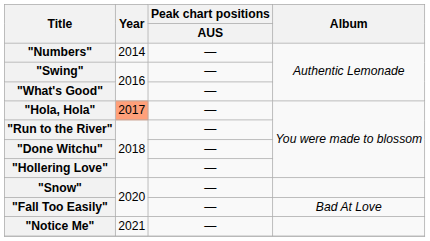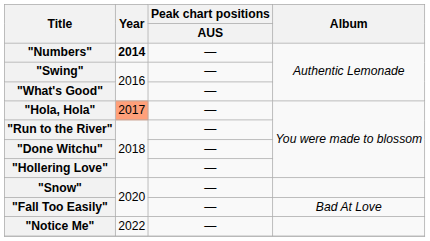 <table class="wikitable plainrowheaders" style="text-align:center;">
 <tr>
 <th scope="col" rowspan="2">Title</th>
 <th scope="col" rowspan="2">Year</th>
 <th scope="col" colspan="1">Peak chart positions</th>
 <th scope="col" rowspan="2">Album</th>
 </tr>
 <tr>
 <th>AUS</th>
 </tr>
 <tr>
 <th scope="row">"Numbers"</th>
-<td>2014</td>
+<td><strong>2014</strong></td>
 <td>—</td>
 <td rowspan="3"><em>Authentic Lemonade</em></td>
 </tr>
 <tr>
 <th scope="row">"Swing" <br></th>
 <td rowspan="2">2016</td>
 <td>—</td>
 </tr>
 <tr>
 <th scope="row">"What's Good"</th>
 <td>—</td>
 </tr>
 <tr>
 <th scope="row">"Hola, Hola"</th>
 <td style="background: lightsalmon;">2017</td>
 <td>—</td>
 <td rowspan="4"><em>You were made to blossom</em></td>
 </tr>
 <tr>
 <th scope="row">"Run to the River"</th>
 <td rowspan="3">2018</td>
 <td>—</td>
 </tr>
 <tr>
 <th scope="row">"Done Witchu"</th>
 <td>—</td>
 </tr>
 <tr>
 <th scope="row">"Hollering Love"</th>
 <td>—</td>
 </tr>
 <tr>
 <th scope="row">"Snow"</th>
 <td rowspan="2">2020</td>
 <td>—</td>
 <td></td>
 </tr>
 <tr>
 <th scope="row">"Fall Too Easily"</th>
 <td>—</td>
 <td><em>Bad At Love</em></td>
 </tr>
 <tr>
 <th scope="row">"Notice Me"<br></th>
-<td>2021</td>
+<td>2022</td>
 <td>—</td>
 <td></td>
 </tr>
 <tr>
 </tr>
 </table>
